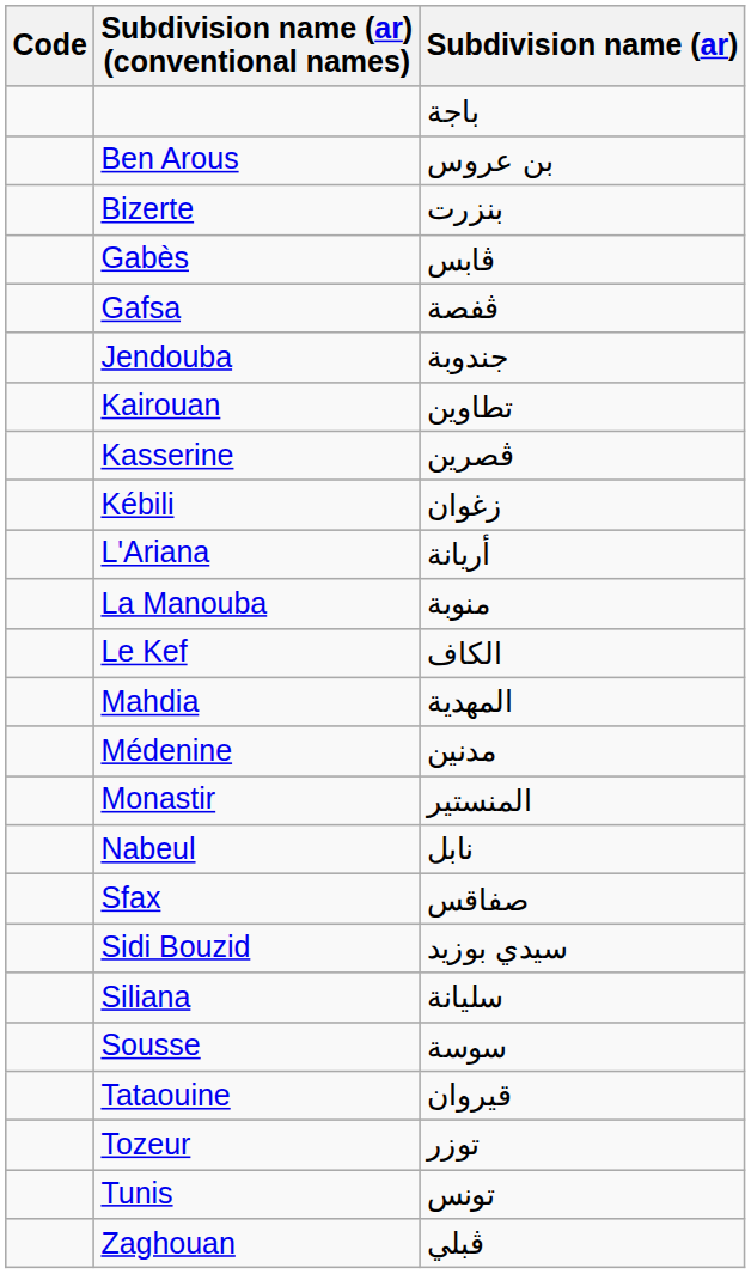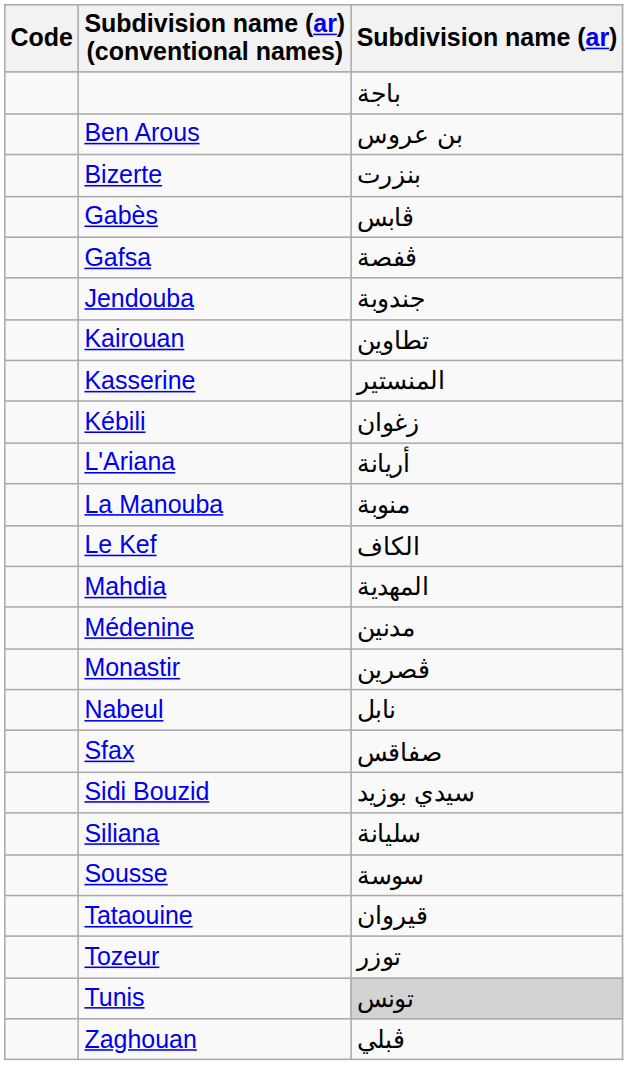 <table class="wikitable sortable">
 <tr>
 <th>Code</th>
 <th>Subdivision name (<a href='#'>ar</a>)<br>(conventional names)</th>
 <th>Subdivision name (<a href='#'>ar</a>)<br></th>
 </tr>
 <tr>
 <td></td>
 <td></td>
 <td>باجة</td>
 </tr>
 <tr>
 <td></td>
 <td><a href='#'>Ben Arous</a></td>
 <td>بن عروس</td>
 </tr>
 <tr>
 <td></td>
 <td><a href='#'>Bizerte</a></td>
 <td>بنزرت</td>
 </tr>
 <tr>
 <td></td>
 <td><a href='#'>Gabès</a></td>
 <td>ڨابس</td>
 </tr>
 <tr>
 <td></td>
 <td><a href='#'>Gafsa</a></td>
 <td>ڨفصة</td>
 </tr>
 <tr>
 <td></td>
 <td><a href='#'>Jendouba</a></td>
 <td>جندوبة</td>
 </tr>
 <tr>
 <td></td>
 <td><a href='#'>Kairouan</a></td>
 <td>تطاوين</td>
 </tr>
 <tr>
 <td></td>
 <td><a href='#'>Kasserine</a></td>
-<td>ڨصرين</td>
+<td>المنستير</td>
 </tr>
 <tr>
 <td></td>
 <td><a href='#'>Kébili</a></td>
 <td>زغوان</td>
 </tr>
 <tr>
 <td></td>
 <td><a href='#'>L'Ariana</a></td>
 <td>أريانة</td>
 </tr>
 <tr>
 <td></td>
 <td><a href='#'>La Manouba</a></td>
 <td>منوبة</td>
 </tr>
 <tr>
 <td></td>
 <td><a href='#'>Le Kef</a></td>
 <td>الكاف</td>
 </tr>
 <tr>
 <td></td>
 <td><a href='#'>Mahdia</a></td>
 <td>المهدية</td>
 </tr>
 <tr>
 <td></td>
 <td><a href='#'>Médenine</a></td>
 <td>مدنين</td>
 </tr>
 <tr>
 <td></td>
 <td><a href='#'>Monastir</a></td>
-<td>المنستير</td>
+<td>ڨصرين</td>
 </tr>
 <tr>
 <td></td>
 <td><a href='#'>Nabeul</a></td>
 <td>نابل</td>
 </tr>
 <tr>
 <td></td>
 <td><a href='#'>Sfax</a></td>
 <td>صفاقس</td>
 </tr>
 <tr>
 <td></td>
 <td><a href='#'>Sidi Bouzid</a></td>
 <td>سيدي بوزيد</td>
 </tr>
 <tr>
 <td></td>
 <td><a href='#'>Siliana</a></td>
 <td>سليانة</td>
 </tr>
 <tr>
 <td></td>
 <td><a href='#'>Sousse</a></td>
 <td>سوسة</td>
 </tr>
 <tr>
 <td></td>
 <td><a href='#'>Tataouine</a></td>
 <td>قيروان</td>
 </tr>
 <tr>
 <td></td>
 <td><a href='#'>Tozeur</a></td>
 <td>توزر</td>
 </tr>
 <tr>
 <td></td>
 <td><a href='#'>Tunis</a></td>
-<td>تونس</td>
+<td style="background: lightgrey;">تونس</td>
 </tr>
 <tr>
 <td></td>
 <td><a href='#'>Zaghouan</a></td>
 <td>ڨبلي</td>
 </tr>
 </table>
